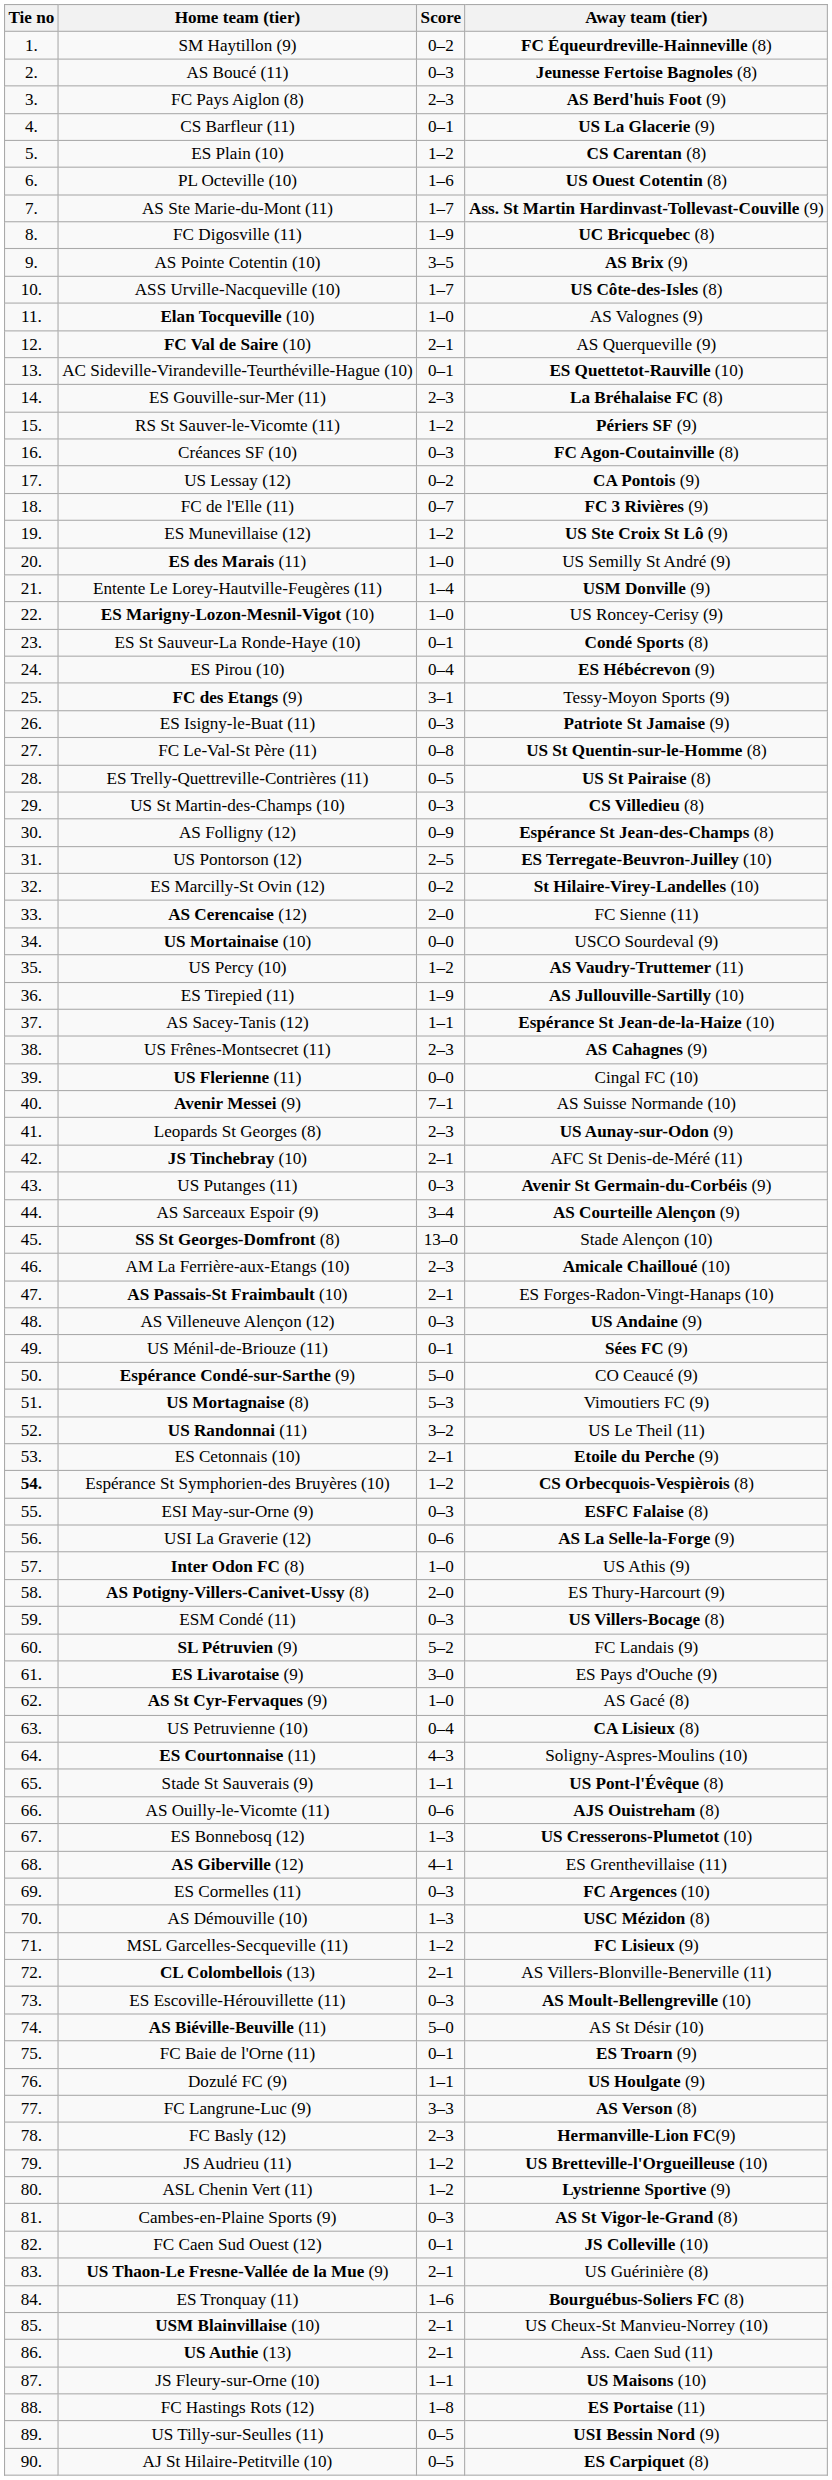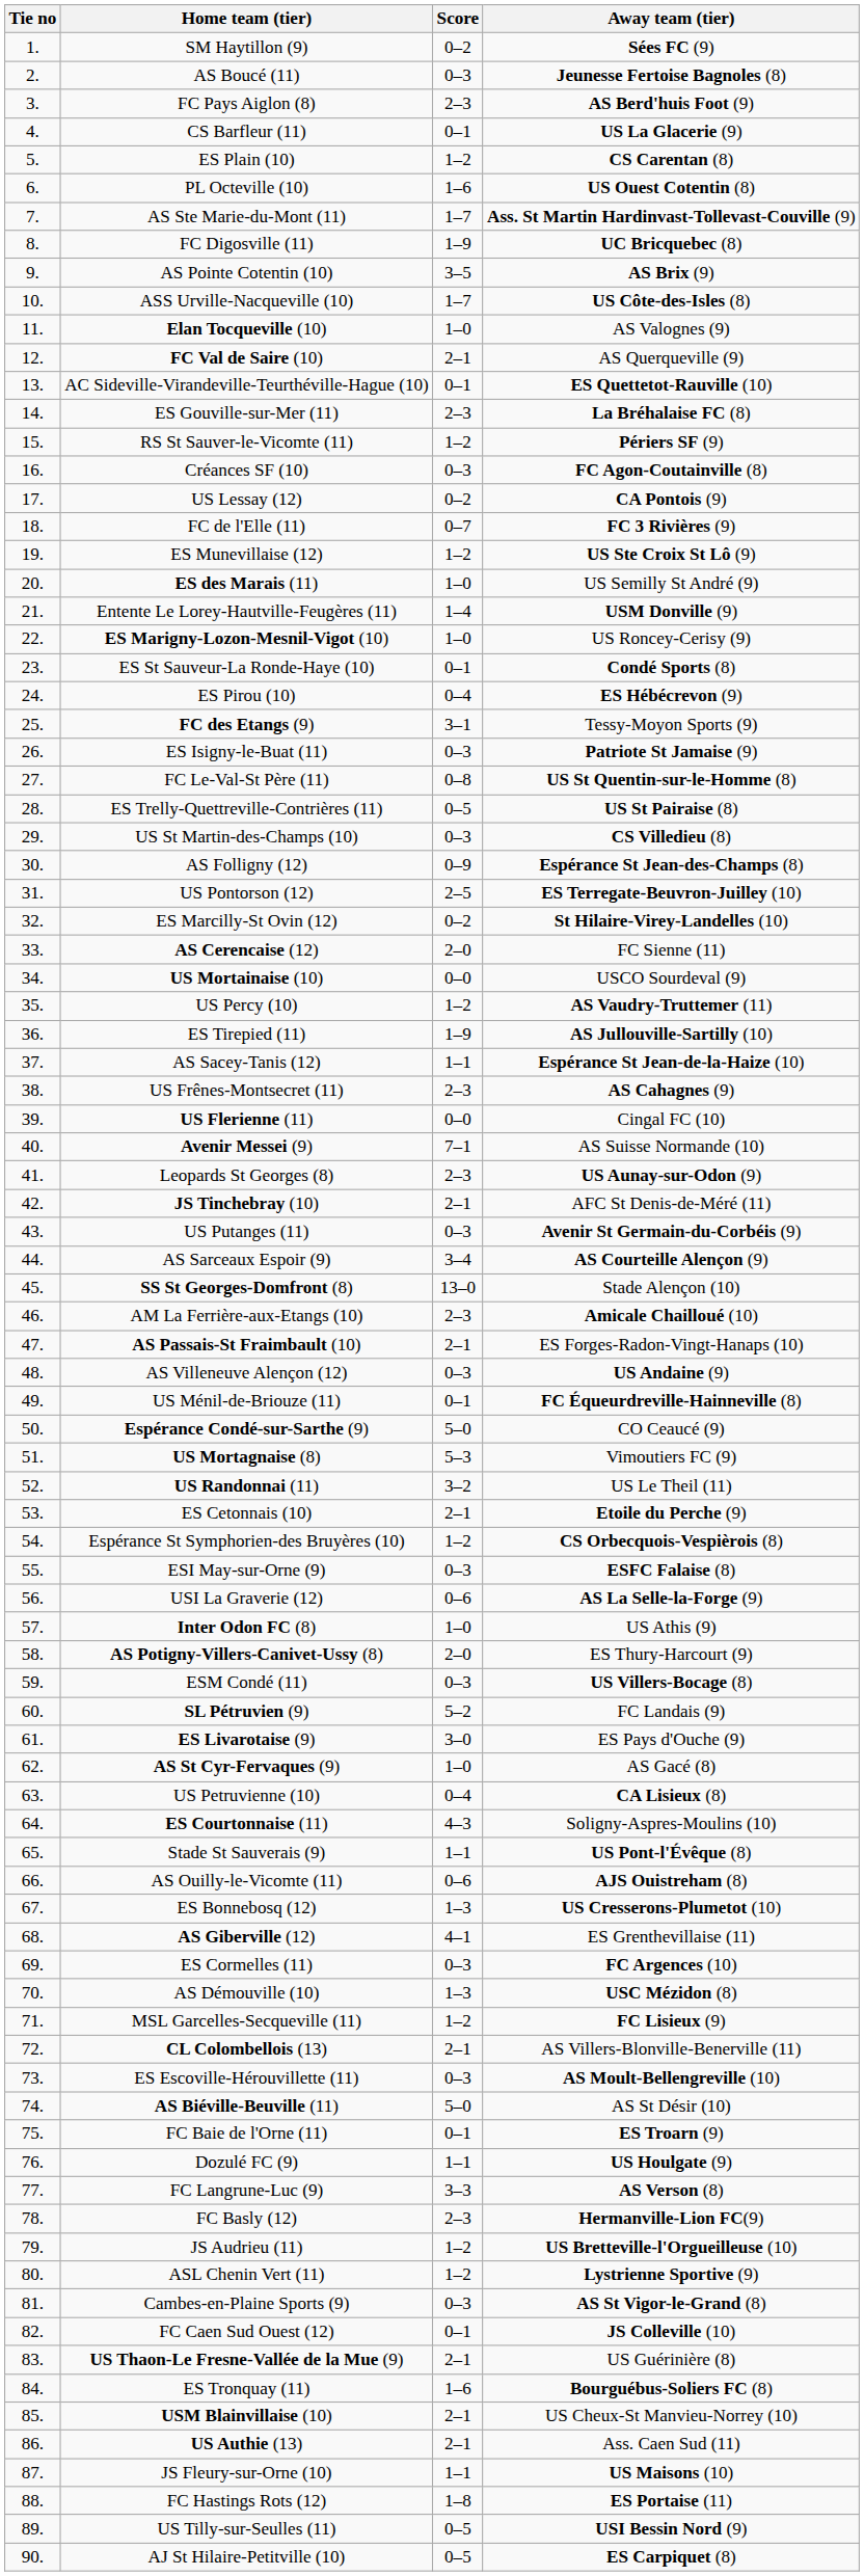 <table class="wikitable" style="text-align: center">
 <tr>
 <th>Tie no</th>
 <th>Home team (tier)</th>
 <th>Score</th>
 <th>Away team (tier)</th>
 </tr>
 <tr>
 <td>1.</td>
 <td>SM Haytillon (9)</td>
 <td>0–2</td>
-<td><strong>FC Équeurdreville-Hainneville</strong> (8)</td>
+<td><strong>Sées FC</strong> (9)</td>
 </tr>
 <tr>
 <td>2.</td>
 <td>AS Boucé (11)</td>
 <td>0–3</td>
 <td><strong>Jeunesse Fertoise Bagnoles</strong> (8)</td>
 </tr>
 <tr>
 <td>3.</td>
 <td>FC Pays Aiglon (8)</td>
 <td>2–3</td>
 <td><strong>AS Berd'huis Foot</strong> (9)</td>
 </tr>
 <tr>
 <td>4.</td>
 <td>CS Barfleur (11)</td>
 <td>0–1</td>
 <td><strong>US La Glacerie</strong> (9)</td>
 </tr>
 <tr>
 <td>5.</td>
 <td>ES Plain (10)</td>
 <td>1–2</td>
 <td><strong>CS Carentan</strong> (8)</td>
 </tr>
 <tr>
 <td>6.</td>
 <td>PL Octeville (10)</td>
 <td>1–6</td>
 <td><strong>US Ouest Cotentin</strong> (8)</td>
 </tr>
 <tr>
 <td>7.</td>
 <td>AS Ste Marie-du-Mont (11)</td>
 <td>1–7</td>
 <td><strong>Ass. St Martin Hardinvast-Tollevast-Couville</strong> (9)</td>
 </tr>
 <tr>
 <td>8.</td>
 <td>FC Digosville (11)</td>
 <td>1–9</td>
 <td><strong>UC Bricquebec</strong> (8)</td>
 </tr>
 <tr>
 <td>9.</td>
 <td>AS Pointe Cotentin (10)</td>
 <td>3–5</td>
 <td><strong>AS Brix</strong> (9)</td>
 </tr>
 <tr>
 <td>10.</td>
 <td>ASS Urville-Nacqueville (10)</td>
 <td>1–7</td>
 <td><strong>US Côte-des-Isles</strong> (8)</td>
 </tr>
 <tr>
 <td>11.</td>
 <td><strong>Elan Tocqueville</strong> (10)</td>
 <td>1–0 </td>
 <td>AS Valognes (9)</td>
 </tr>
 <tr>
 <td>12.</td>
 <td><strong>FC Val de Saire</strong> (10)</td>
 <td>2–1</td>
 <td>AS Querqueville (9)</td>
 </tr>
 <tr>
 <td>13.</td>
 <td>AC Sideville-Virandeville-Teurthéville-Hague (10)</td>
 <td>0–1</td>
 <td><strong>ES Quettetot-Rauville</strong> (10)</td>
 </tr>
 <tr>
 <td>14.</td>
 <td>ES Gouville-sur-Mer (11)</td>
 <td>2–3</td>
 <td><strong>La Bréhalaise FC</strong> (8)</td>
 </tr>
 <tr>
 <td>15.</td>
 <td>RS St Sauver-le-Vicomte (11)</td>
 <td>1–2</td>
 <td><strong>Périers SF</strong> (9)</td>
 </tr>
 <tr>
 <td>16.</td>
 <td>Créances SF (10)</td>
 <td>0–3 </td>
 <td><strong>FC Agon-Coutainville</strong> (8)</td>
 </tr>
 <tr>
 <td>17.</td>
 <td>US Lessay (12)</td>
 <td>0–2</td>
 <td><strong>CA Pontois</strong> (9)</td>
 </tr>
 <tr>
 <td>18.</td>
 <td>FC de l'Elle (11)</td>
 <td>0–7</td>
 <td><strong>FC 3 Rivières</strong> (9)</td>
 </tr>
 <tr>
 <td>19.</td>
 <td>ES Munevillaise (12)</td>
 <td>1–2</td>
 <td><strong>US Ste Croix St Lô</strong> (9)</td>
 </tr>
 <tr>
 <td>20.</td>
 <td><strong>ES des Marais</strong> (11)</td>
 <td>1–0</td>
 <td>US Semilly St André (9)</td>
 </tr>
 <tr>
 <td>21.</td>
 <td>Entente Le Lorey-Hautville-Feugères (11)</td>
 <td>1–4</td>
 <td><strong>USM Donville</strong> (9)</td>
 </tr>
 <tr>
 <td>22.</td>
 <td><strong>ES Marigny-Lozon-Mesnil-Vigot</strong> (10)</td>
 <td>1–0</td>
 <td>US Roncey-Cerisy (9)</td>
 </tr>
 <tr>
 <td>23.</td>
 <td>ES St Sauveur-La Ronde-Haye (10)</td>
 <td>0–1</td>
 <td><strong>Condé Sports</strong> (8)</td>
 </tr>
 <tr>
 <td>24.</td>
 <td>ES Pirou (10)</td>
 <td>0–4</td>
 <td><strong>ES Hébécrevon</strong> (9)</td>
 </tr>
 <tr>
 <td>25.</td>
 <td><strong>FC des Etangs</strong> (9)</td>
 <td>3–1</td>
 <td>Tessy-Moyon Sports (9)</td>
 </tr>
 <tr>
 <td>26.</td>
 <td>ES Isigny-le-Buat (11)</td>
 <td>0–3</td>
 <td><strong>Patriote St Jamaise</strong> (9)</td>
 </tr>
 <tr>
 <td>27.</td>
 <td>FC Le-Val-St Père (11)</td>
 <td>0–8</td>
 <td><strong>US St Quentin-sur-le-Homme</strong> (8)</td>
 </tr>
 <tr>
 <td>28.</td>
 <td>ES Trelly-Quettreville-Contrières (11)</td>
 <td>0–5</td>
 <td><strong>US St Pairaise</strong> (8)</td>
 </tr>
 <tr>
 <td>29.</td>
 <td>US St Martin-des-Champs (10)</td>
 <td>0–3 </td>
 <td><strong>CS Villedieu</strong> (8)</td>
 </tr>
 <tr>
 <td>30.</td>
 <td>AS Folligny (12)</td>
 <td>0–9</td>
 <td><strong>Espérance St Jean-des-Champs</strong> (8)</td>
 </tr>
 <tr>
 <td>31.</td>
 <td>US Pontorson (12)</td>
 <td>2–5 </td>
 <td><strong>ES Terregate-Beuvron-Juilley</strong> (10)</td>
 </tr>
 <tr>
 <td>32.</td>
 <td>ES Marcilly-St Ovin (12)</td>
 <td>0–2</td>
 <td><strong>St Hilaire-Virey-Landelles</strong> (10)</td>
 </tr>
 <tr>
 <td>33.</td>
 <td><strong>AS Cerencaise</strong> (12)</td>
 <td>2–0</td>
 <td>FC Sienne (11)</td>
 </tr>
 <tr>
 <td>34.</td>
 <td><strong>US Mortainaise</strong> (10)</td>
 <td>0–0 </td>
 <td>USCO Sourdeval (9)</td>
 </tr>
 <tr>
 <td>35.</td>
 <td>US Percy (10)</td>
 <td>1–2</td>
 <td><strong>AS Vaudry-Truttemer</strong> (11)</td>
 </tr>
 <tr>
 <td>36.</td>
 <td>ES Tirepied (11)</td>
 <td>1–9</td>
 <td><strong>AS Jullouville-Sartilly</strong> (10)</td>
 </tr>
 <tr>
 <td>37.</td>
 <td>AS Sacey-Tanis (12)</td>
 <td>1–1 </td>
 <td><strong>Espérance St Jean-de-la-Haize</strong> (10)</td>
 </tr>
 <tr>
 <td>38.</td>
 <td>US Frênes-Montsecret (11)</td>
 <td>2–3</td>
 <td><strong>AS Cahagnes</strong> (9)</td>
 </tr>
 <tr>
 <td>39.</td>
 <td><strong>US Flerienne</strong> (11)</td>
 <td>0–0 </td>
 <td>Cingal FC (10)</td>
 </tr>
 <tr>
 <td>40.</td>
 <td><strong>Avenir Messei</strong> (9)</td>
 <td>7–1</td>
 <td>AS Suisse Normande (10)</td>
 </tr>
 <tr>
 <td>41.</td>
 <td>Leopards St Georges (8)</td>
 <td>2–3</td>
 <td><strong>US Aunay-sur-Odon</strong> (9)</td>
 </tr>
 <tr>
 <td>42.</td>
 <td><strong>JS Tinchebray</strong> (10)</td>
 <td>2–1</td>
 <td>AFC St Denis-de-Méré (11)</td>
 </tr>
 <tr>
 <td>43.</td>
 <td>US Putanges (11)</td>
 <td>0–3 </td>
 <td><strong>Avenir St Germain-du-Corbéis</strong> (9)</td>
 </tr>
 <tr>
 <td>44.</td>
 <td>AS Sarceaux Espoir (9)</td>
 <td>3–4</td>
 <td><strong>AS Courteille Alençon</strong> (9)</td>
 </tr>
 <tr>
 <td>45.</td>
 <td><strong>SS St Georges-Domfront</strong> (8)</td>
 <td>13–0</td>
 <td>Stade Alençon (10)</td>
 </tr>
 <tr>
 <td>46.</td>
 <td>AM La Ferrière-aux-Etangs (10)</td>
 <td>2–3 </td>
 <td><strong>Amicale Chailloué</strong> (10)</td>
 </tr>
 <tr>
 <td>47.</td>
 <td><strong>AS Passais-St Fraimbault</strong> (10)</td>
 <td>2–1</td>
 <td>ES Forges-Radon-Vingt-Hanaps (10)</td>
 </tr>
 <tr>
 <td>48.</td>
 <td>AS Villeneuve Alençon (12)</td>
 <td>0–3 </td>
 <td><strong>US Andaine</strong> (9)</td>
 </tr>
 <tr>
 <td>49.</td>
 <td>US Ménil-de-Briouze (11)</td>
 <td>0–1</td>
-<td><strong>Sées FC</strong> (9)</td>
+<td><strong>FC Équeurdreville-Hainneville</strong> (8)</td>
 </tr>
 <tr>
 <td>50.</td>
 <td><strong>Espérance Condé-sur-Sarthe</strong> (9)</td>
 <td>5–0</td>
 <td>CO Ceaucé (9)</td>
 </tr>
 <tr>
 <td>51.</td>
 <td><strong>US Mortagnaise</strong> (8)</td>
 <td>5–3</td>
 <td>Vimoutiers FC (9)</td>
 </tr>
 <tr>
 <td>52.</td>
 <td><strong>US Randonnai</strong> (11)</td>
 <td>3–2</td>
 <td>US Le Theil (11)</td>
 </tr>
 <tr>
 <td>53.</td>
 <td>ES Cetonnais (10)</td>
 <td>2–1</td>
 <td><strong>Etoile du Perche</strong> (9)</td>
 </tr>
 <tr>
-<td><strong>54.</strong></td>
+<td>54.</td>
 <td>Espérance St Symphorien-des Bruyères (10)</td>
 <td>1–2</td>
 <td><strong>CS Orbecquois-Vespièrois</strong> (8)</td>
 </tr>
 <tr>
 <td>55.</td>
 <td>ESI May-sur-Orne (9)</td>
 <td>0–3</td>
 <td><strong>ESFC Falaise</strong> (8)</td>
 </tr>
 <tr>
 <td>56.</td>
 <td>USI La Graverie (12)</td>
 <td>0–6</td>
 <td><strong>AS La Selle-la-Forge</strong> (9)</td>
 </tr>
 <tr>
 <td>57.</td>
 <td><strong>Inter Odon FC</strong> (8)</td>
 <td>1–0</td>
 <td>US Athis (9)</td>
 </tr>
 <tr>
 <td>58.</td>
 <td><strong>AS Potigny-Villers-Canivet-Ussy</strong> (8)</td>
 <td>2–0</td>
 <td>ES Thury-Harcourt (9)</td>
 </tr>
 <tr>
 <td>59.</td>
 <td>ESM Condé (11)</td>
 <td>0–3 </td>
 <td><strong>US Villers-Bocage</strong> (8)</td>
 </tr>
 <tr>
 <td>60.</td>
 <td><strong>SL Pétruvien</strong> (9)</td>
 <td>5–2</td>
 <td>FC Landais (9)</td>
 </tr>
 <tr>
 <td>61.</td>
 <td><strong>ES Livarotaise</strong> (9)</td>
 <td>3–0 </td>
 <td>ES Pays d'Ouche (9)</td>
 </tr>
 <tr>
 <td>62.</td>
 <td><strong>AS St Cyr-Fervaques </strong> (9)</td>
 <td>1–0</td>
 <td>AS Gacé (8)</td>
 </tr>
 <tr>
 <td>63.</td>
 <td>US Petruvienne (10)</td>
 <td>0–4</td>
 <td><strong>CA Lisieux</strong> (8)</td>
 </tr>
 <tr>
 <td>64.</td>
 <td><strong>ES Courtonnaise</strong> (11)</td>
 <td>4–3 </td>
 <td>Soligny-Aspres-Moulins (10)</td>
 </tr>
 <tr>
 <td>65.</td>
 <td>Stade St Sauverais (9)</td>
 <td>1–1 </td>
 <td><strong>US Pont-l'Évêque</strong> (8)</td>
 </tr>
 <tr>
 <td>66.</td>
 <td>AS Ouilly-le-Vicomte (11)</td>
 <td>0–6</td>
 <td><strong>AJS Ouistreham</strong> (8)</td>
 </tr>
 <tr>
 <td>67.</td>
 <td>ES Bonnebosq (12)</td>
 <td>1–3</td>
 <td><strong>US Cresserons-Plumetot</strong> (10)</td>
 </tr>
 <tr>
 <td>68.</td>
 <td><strong>AS Giberville</strong> (12)</td>
 <td>4–1</td>
 <td>ES Grenthevillaise (11)</td>
 </tr>
 <tr>
 <td>69.</td>
 <td>ES Cormelles (11)</td>
 <td>0–3</td>
 <td><strong>FC Argences</strong> (10)</td>
 </tr>
 <tr>
 <td>70.</td>
 <td>AS Démouville (10)</td>
 <td>1–3</td>
 <td><strong>USC Mézidon</strong> (8)</td>
 </tr>
 <tr>
 <td>71.</td>
 <td>MSL Garcelles-Secqueville (11)</td>
 <td>1–2</td>
 <td><strong>FC Lisieux</strong> (9)</td>
 </tr>
 <tr>
 <td>72.</td>
 <td><strong>CL Colombellois</strong> (13)</td>
 <td>2–1</td>
 <td>AS Villers-Blonville-Benerville (11)</td>
 </tr>
 <tr>
 <td>73.</td>
 <td>ES Escoville-Hérouvillette (11)</td>
 <td>0–3</td>
 <td><strong>AS Moult-Bellengreville</strong> (10)</td>
 </tr>
 <tr>
 <td>74.</td>
 <td><strong>AS Biéville-Beuville</strong> (11)</td>
 <td>5–0</td>
 <td>AS St Désir (10)</td>
 </tr>
 <tr>
 <td>75.</td>
 <td>FC Baie de l'Orne (11)</td>
 <td>0–1</td>
 <td><strong>ES Troarn</strong> (9)</td>
 </tr>
 <tr>
 <td>76.</td>
 <td>Dozulé FC (9)</td>
 <td>1–1 </td>
 <td><strong>US Houlgate</strong> (9)</td>
 </tr>
 <tr>
 <td>77.</td>
 <td>FC Langrune-Luc (9)</td>
 <td>3–3 </td>
 <td><strong>AS Verson</strong> (8)</td>
 </tr>
 <tr>
 <td>78.</td>
 <td>FC Basly (12)</td>
 <td>2–3</td>
 <td><strong>Hermanville-Lion FC</strong>(9)</td>
 </tr>
 <tr>
 <td>79.</td>
 <td>JS Audrieu (11)</td>
 <td>1–2</td>
 <td><strong>US Bretteville-l'Orgueilleuse</strong> (10)</td>
 </tr>
 <tr>
 <td>80.</td>
 <td>ASL Chenin Vert (11)</td>
 <td>1–2</td>
 <td><strong>Lystrienne Sportive</strong> (9)</td>
 </tr>
 <tr>
 <td>81.</td>
 <td>Cambes-en-Plaine Sports (9)</td>
 <td>0–3 </td>
 <td><strong>AS St Vigor-le-Grand</strong> (8)</td>
 </tr>
 <tr>
 <td>82.</td>
 <td>FC Caen Sud Ouest (12)</td>
 <td>0–1</td>
 <td><strong>JS Colleville</strong> (10)</td>
 </tr>
 <tr>
 <td>83.</td>
 <td><strong>US Thaon-Le Fresne-Vallée de la Mue</strong> (9)</td>
 <td>2–1</td>
 <td>US Guérinière (8)</td>
 </tr>
 <tr>
 <td>84.</td>
 <td>ES Tronquay (11)</td>
 <td>1–6</td>
 <td><strong>Bourguébus-Soliers FC</strong> (8)</td>
 </tr>
 <tr>
 <td>85.</td>
 <td><strong>USM Blainvillaise</strong> (10)</td>
 <td>2–1</td>
 <td>US Cheux-St Manvieu-Norrey (10)</td>
 </tr>
 <tr>
 <td>86.</td>
 <td><strong>US Authie</strong> (13)</td>
 <td>2–1</td>
 <td>Ass. Caen Sud (11)</td>
 </tr>
 <tr>
 <td>87.</td>
 <td>JS Fleury-sur-Orne (10)</td>
 <td>1–1 </td>
 <td><strong>US Maisons</strong> (10)</td>
 </tr>
 <tr>
 <td>88.</td>
 <td>FC Hastings Rots (12)</td>
 <td>1–8</td>
 <td><strong>ES Portaise</strong> (11)</td>
 </tr>
 <tr>
 <td>89.</td>
 <td>US Tilly-sur-Seulles (11)</td>
 <td>0–5</td>
 <td><strong>USI Bessin Nord</strong> (9)</td>
 </tr>
 <tr>
 <td>90.</td>
 <td>AJ St Hilaire-Petitville (10)</td>
 <td>0–5</td>
 <td><strong>ES Carpiquet</strong> (8)</td>
 </tr>
 </table>
